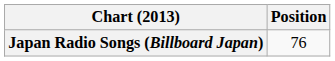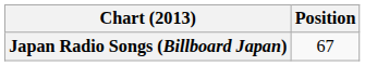 <table class="wikitable plainrowheaders" style="text-align:center">
 <tr>
 <th scope="col">Chart (2013)</th>
 <th scope="col">Position</th>
 </tr>
 <tr>
 <th scope="row">Japan Radio Songs (<em>Billboard Japan</em>)</th>
-<td>76</td>
+<td>67</td>
 </tr>
 </table>
